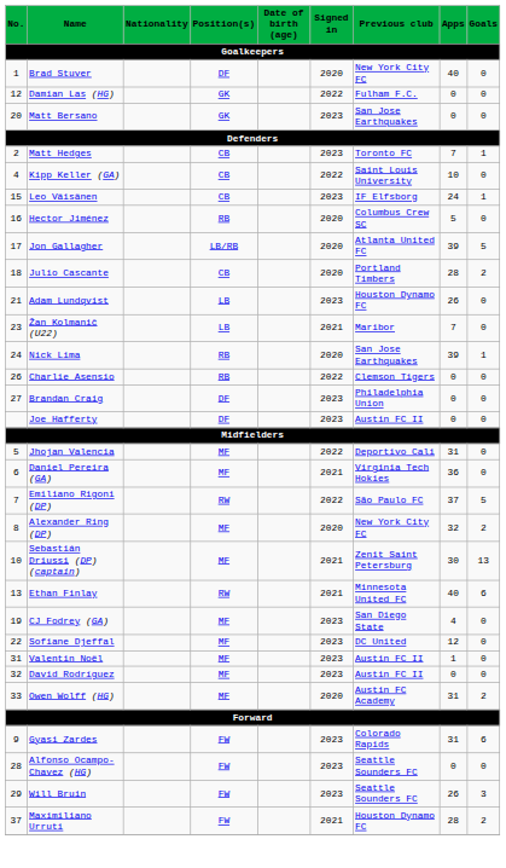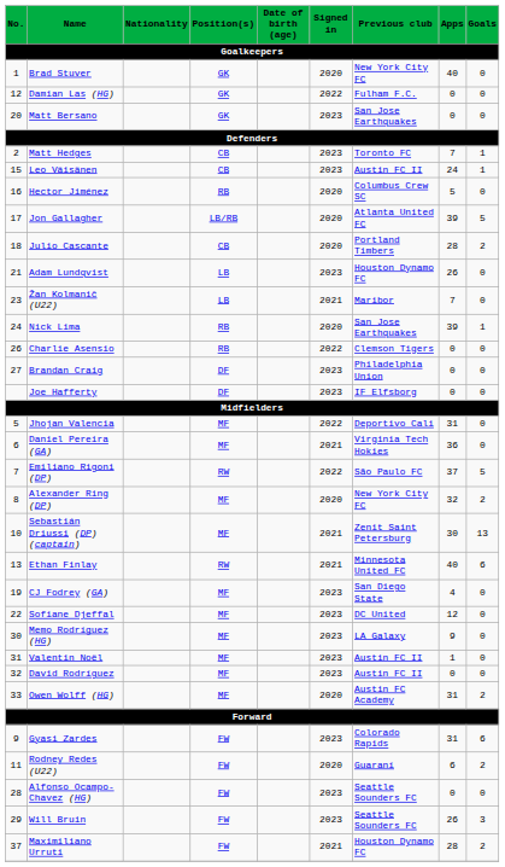 <table class="wikitable" style="text-align:center; font-size:90%;">
 <tr>
 <th style="background:#00AE42; color:black; text-align:center;">No.</th>
 <th style="background:#00AE42; color:black; text-align:center;">Name</th>
 <th style="background:#00AE42; color:black; text-align:center;">Nationality</th>
 <th style="background:#00AE42; color:black; text-align:center;">Position(s)</th>
 <th style="background:#00AE42; color:black; text-align:center;">Date of birth (age)</th>
 <th style="background:#00AE42; color:black; text-align:center;">Signed in</th>
 <th style="background:#00AE42; color:black; text-align:center;">Previous club</th>
 <th style="background:#00AE42; color:black; text-align:center;">Apps</th>
 <th style="background:#00AE42; color:black; text-align:center;">Goals</th>
 </tr>
 <tr>
 <th colspan=9 style="background:black; color:white; text-align:center;">Goalkeepers</th>
 </tr>
 <tr>
 <td>1</td>
 <td align="left"><a href='#'>Brad Stuver</a></td>
 <td></td>
-<td><a href='#'>DF</a></td>
+<td><a href='#'>GK</a></td>
 <td></td>
 <td>2020</td>
 <td align="left"> <a href='#'>New York City FC</a></td>
 <td>40</td>
 <td>0</td>
 </tr>
 <tr>
 <td>12</td>
 <td align="left"><a href='#'>Damian Las</a> <em>(<a href='#'>HG</a>)</em></td>
 <td></td>
 <td><a href='#'>GK</a></td>
 <td></td>
 <td>2022</td>
 <td align="left"> <a href='#'>Fulham F.C.</a></td>
 <td>0</td>
 <td>0</td>
 </tr>
 <tr>
 <td>20</td>
 <td align="left"><a href='#'>Matt Bersano</a></td>
 <td></td>
 <td><a href='#'>GK</a></td>
 <td></td>
 <td>2023</td>
 <td align="left"> <a href='#'>San Jose Earthquakes</a></td>
 <td>0</td>
 <td>0</td>
 </tr>
 <tr>
 <th colspan=9 style="background:black; color:white; text-align:center;">Defenders</th>
 </tr>
 <tr>
 <td>2</td>
 <td align="left"><a href='#'>Matt Hedges</a></td>
 <td></td>
 <td><a href='#'>CB</a></td>
 <td></td>
 <td>2023</td>
 <td align="left"> <a href='#'>Toronto FC</a></td>
 <td>7</td>
 <td>1</td>
 </tr>
 <tr>
-<td>4</td>
-<td align="left"><a href='#'>Kipp Keller</a> <em>(<a href='#'>GA</a>)</em></td>
-<td></td>
-<td><a href='#'>CB</a></td>
-<td></td>
-<td>2022</td>
-<td align="left"> <a href='#'>Saint Louis University</a></td>
-<td>10</td>
-<td>0</td>
-</tr>
-<tr>
 <td>15</td>
 <td align="left"><a href='#'>Leo Väisänen</a></td>
 <td></td>
 <td><a href='#'>CB</a></td>
 <td></td>
 <td>2023</td>
-<td align="left"> <a href='#'>IF Elfsborg</a></td>
+<td align="left"> <a href='#'>Austin FC II</a></td>
 <td>24</td>
 <td>1</td>
 </tr>
 <tr>
 <td>16</td>
 <td align="left"><a href='#'>Hector Jiménez</a></td>
 <td></td>
 <td><a href='#'>RB</a></td>
 <td></td>
 <td>2020</td>
 <td align="left"> <a href='#'>Columbus Crew SC</a></td>
 <td>5</td>
 <td>0</td>
 </tr>
 <tr>
 <td>17</td>
 <td align="left"><a href='#'>Jon Gallagher</a></td>
 <td></td>
 <td><a href='#'>LB/RB</a></td>
 <td></td>
 <td>2020</td>
 <td align="left"> <a href='#'>Atlanta United FC</a></td>
 <td>39</td>
 <td>5</td>
 </tr>
 <tr>
 <td>18</td>
 <td align="left"><a href='#'>Julio Cascante</a></td>
 <td></td>
 <td><a href='#'>CB</a></td>
 <td></td>
 <td>2020</td>
 <td align="left"> <a href='#'>Portland Timbers</a></td>
 <td>28</td>
 <td>2</td>
 </tr>
 <tr>
 <td>21</td>
 <td align="left"><a href='#'>Adam Lundqvist</a></td>
 <td></td>
 <td><a href='#'>LB</a></td>
 <td></td>
 <td>2023</td>
 <td align="left"> <a href='#'>Houston Dynamo FC</a></td>
 <td>26</td>
 <td>0</td>
 </tr>
 <tr>
 <td>23</td>
 <td align="left"><a href='#'>Žan Kolmanič</a> <em>(U22)</em> </td>
 <td></td>
 <td><a href='#'>LB</a></td>
 <td></td>
 <td>2021</td>
 <td align="left"> <a href='#'>Maribor</a></td>
 <td>7</td>
 <td>0</td>
 </tr>
 <tr>
 <td>24</td>
 <td align="left"><a href='#'>Nick Lima</a></td>
 <td></td>
 <td><a href='#'>RB</a></td>
 <td></td>
 <td>2020</td>
 <td align="left"> <a href='#'>San Jose Earthquakes</a></td>
 <td>39</td>
 <td>1</td>
 </tr>
 <tr>
 <td>26</td>
 <td align="left"><a href='#'>Charlie Asensio</a></td>
 <td></td>
 <td><a href='#'>RB</a></td>
 <td></td>
 <td>2022</td>
 <td align="left"> <a href='#'>Clemson Tigers</a></td>
 <td>0</td>
 <td>0</td>
 </tr>
 <tr>
 <td>27</td>
 <td align="left"><a href='#'>Brandan Craig</a></td>
 <td></td>
 <td><a href='#'>DF</a></td>
 <td></td>
 <td>2023</td>
 <td align="left"> <a href='#'>Philadelphia Union</a></td>
 <td>0</td>
 <td>0</td>
 </tr>
 <tr>
 <td></td>
 <td align="left"><a href='#'>Joe Hafferty</a> </td>
 <td></td>
 <td><a href='#'>DF</a></td>
 <td></td>
 <td>2023</td>
-<td align="left"> <a href='#'>Austin FC II</a></td>
+<td align="left"> <a href='#'>IF Elfsborg</a></td>
 <td>0</td>
 <td>0</td>
 </tr>
 <tr>
 <th colspan=9 style="background:black; color:white; text-align:center;">Midfielders</th>
 </tr>
 <tr>
 <td>5</td>
 <td align="left"><a href='#'>Jhojan Valencia</a></td>
 <td></td>
 <td><a href='#'>MF</a></td>
 <td></td>
 <td>2022</td>
 <td align="left"> <a href='#'>Deportivo Cali</a></td>
 <td>31</td>
 <td>0</td>
 </tr>
 <tr>
 <td>6</td>
 <td align="left"><a href='#'>Daniel Pereira</a> <em>(<a href='#'>GA</a>)</em></td>
 <td></td>
 <td><a href='#'>MF</a></td>
 <td></td>
 <td>2021</td>
 <td align="left"> <a href='#'>Virginia Tech Hokies</a></td>
 <td>36</td>
 <td>0</td>
 </tr>
 <tr>
 <td>7</td>
 <td align="left"><a href='#'>Emiliano Rigoni</a> <em>(<a href='#'>DP</a>)</em></td>
 <td></td>
 <td><a href='#'>RW</a></td>
 <td></td>
 <td>2022</td>
 <td align="left"> <a href='#'>São Paulo FC</a></td>
 <td>37</td>
 <td>5</td>
 </tr>
 <tr>
 <td>8</td>
 <td align="left"><a href='#'>Alexander Ring</a> <em>(<a href='#'>DP</a>)</em></td>
 <td></td>
 <td><a href='#'>MF</a></td>
 <td></td>
 <td>2020</td>
 <td align="left"> <a href='#'>New York City FC</a></td>
 <td>32</td>
 <td>2</td>
 </tr>
 <tr>
 <td>10</td>
 <td align="left"><a href='#'>Sebastián Driussi</a> <em>(<a href='#'>DP</a>)</em> <em>(<a href='#'>captain</a>)</em></td>
 <td></td>
 <td><a href='#'>MF</a></td>
 <td></td>
 <td>2021</td>
 <td align="left"> <a href='#'>Zenit Saint Petersburg</a></td>
 <td>30</td>
 <td>13</td>
 </tr>
 <tr>
 <td>13</td>
 <td align="left"><a href='#'>Ethan Finlay</a></td>
 <td></td>
 <td><a href='#'>RW</a></td>
 <td></td>
 <td>2021</td>
 <td align="left"> <a href='#'>Minnesota United FC</a></td>
 <td>40</td>
 <td>6</td>
 </tr>
 <tr>
 <td>19</td>
 <td align="left"><a href='#'>CJ Fodrey</a> <em>(<a href='#'>GA</a>)</em></td>
 <td></td>
 <td><a href='#'>MF</a></td>
 <td></td>
 <td>2023</td>
 <td align="left"> <a href='#'>San Diego State</a></td>
 <td>4</td>
 <td>0</td>
 </tr>
 <tr>
 <td>22</td>
 <td align="left"><a href='#'>Sofiane Djeffal</a></td>
 <td></td>
 <td><a href='#'>MF</a></td>
 <td></td>
 <td>2023</td>
 <td align="left"> <a href='#'>DC United</a></td>
 <td>12</td>
 <td>0</td>
 </tr>
 <tr>
+<td>30</td>
+<td align="left"><a href='#'>Memo Rodríguez</a> <em>(<a href='#'>HG</a>)</em></td>
+<td></td>
+<td><a href='#'>MF</a></td>
+<td></td>
+<td>2023</td>
+<td align="left"> <a href='#'>LA Galaxy</a></td>
+<td>9</td>
+<td>0</td>
+</tr>
+<tr>
 <td>31</td>
 <td align="left"><a href='#'>Valentin Noël</a></td>
 <td></td>
 <td><a href='#'>MF</a></td>
 <td></td>
 <td>2023</td>
 <td align="left"> <a href='#'>Austin FC II</a></td>
 <td>1</td>
 <td>0</td>
 </tr>
 <tr>
 <td>32</td>
 <td align="left"><a href='#'>David Rodríguez</a></td>
 <td></td>
 <td><a href='#'>MF</a></td>
 <td></td>
 <td>2023</td>
 <td align="left"> <a href='#'>Austin FC II</a></td>
 <td>0</td>
 <td>0</td>
 </tr>
 <tr>
 <td>33</td>
 <td align="left"><a href='#'>Owen Wolff</a> <em>(<a href='#'>HG</a>)</em></td>
 <td></td>
 <td><a href='#'>MF</a></td>
 <td></td>
 <td>2020</td>
 <td align="left"> <a href='#'>Austin FC Academy</a></td>
 <td>31</td>
 <td>2</td>
 </tr>
 <tr>
 <th colspan=9 style="background:black; color:white; text-align:center;">Forward</th>
 </tr>
 <tr>
 <td>9</td>
 <td align="left"><a href='#'>Gyasi Zardes</a></td>
 <td></td>
 <td><a href='#'>FW</a></td>
 <td></td>
 <td>2023</td>
 <td align="left"> <a href='#'>Colorado Rapids</a></td>
 <td>31</td>
 <td>6</td>
 </tr>
 <tr>
+<td>11</td>
+<td align="left"><a href='#'>Rodney Redes</a> <em>(U22)</em> </td>
+<td></td>
+<td><a href='#'>FW</a></td>
+<td></td>
+<td>2020</td>
+<td align="left"> <a href='#'>Guaraní</a></td>
+<td>6</td>
+<td>2</td>
+</tr>
+<tr>
 <td>28</td>
 <td align="left"><a href='#'>Alfonso Ocampo-Chavez</a> <em>(<a href='#'>HG</a>)</em></td>
 <td></td>
 <td><a href='#'>FW</a></td>
 <td></td>
 <td>2023</td>
 <td align="left"> <a href='#'>Seattle Sounders FC</a></td>
 <td>0</td>
 <td>0</td>
 </tr>
 <tr>
 <td>29</td>
 <td align="left"><a href='#'>Will Bruin</a></td>
 <td></td>
 <td><a href='#'>FW</a></td>
 <td></td>
 <td>2023</td>
 <td align="left"> <a href='#'>Seattle Sounders FC</a></td>
 <td>26</td>
 <td>3</td>
 </tr>
 <tr>
 <td>37</td>
 <td align="left"><a href='#'>Maximiliano Urruti</a></td>
 <td></td>
 <td><a href='#'>FW</a></td>
 <td></td>
 <td>2021</td>
 <td align="left"> <a href='#'>Houston Dynamo FC</a></td>
 <td>28</td>
 <td>2</td>
 </tr>
 <tr>
 </tr>
 </table>
